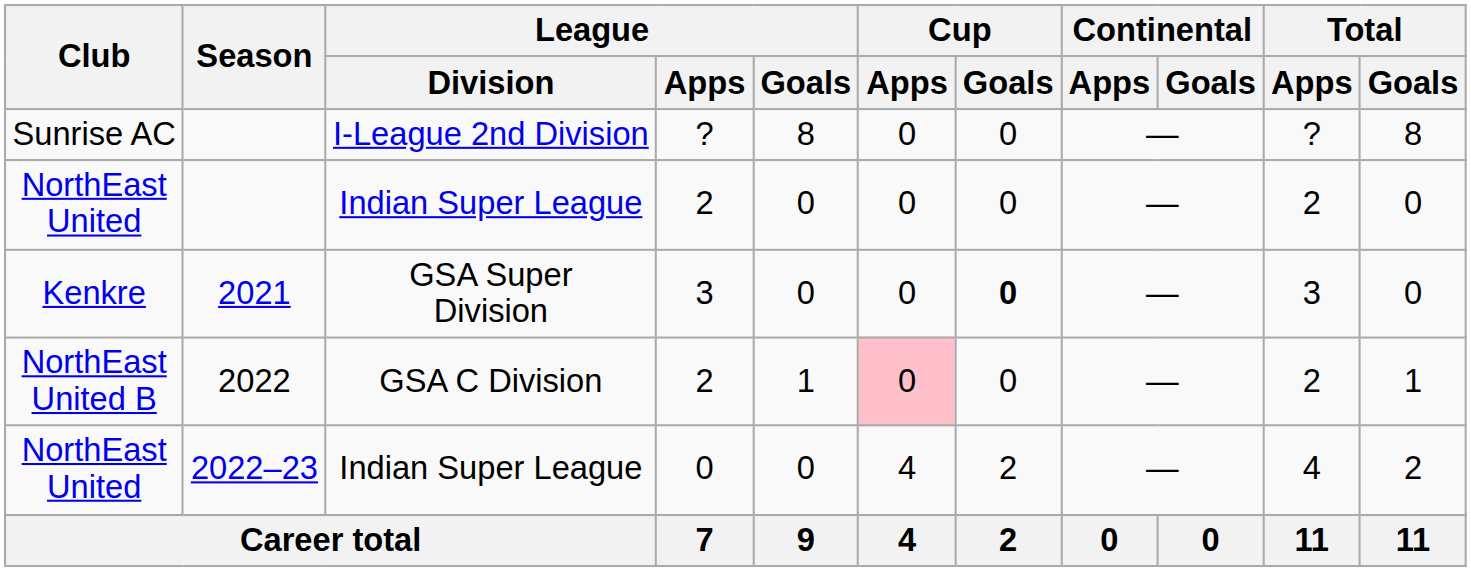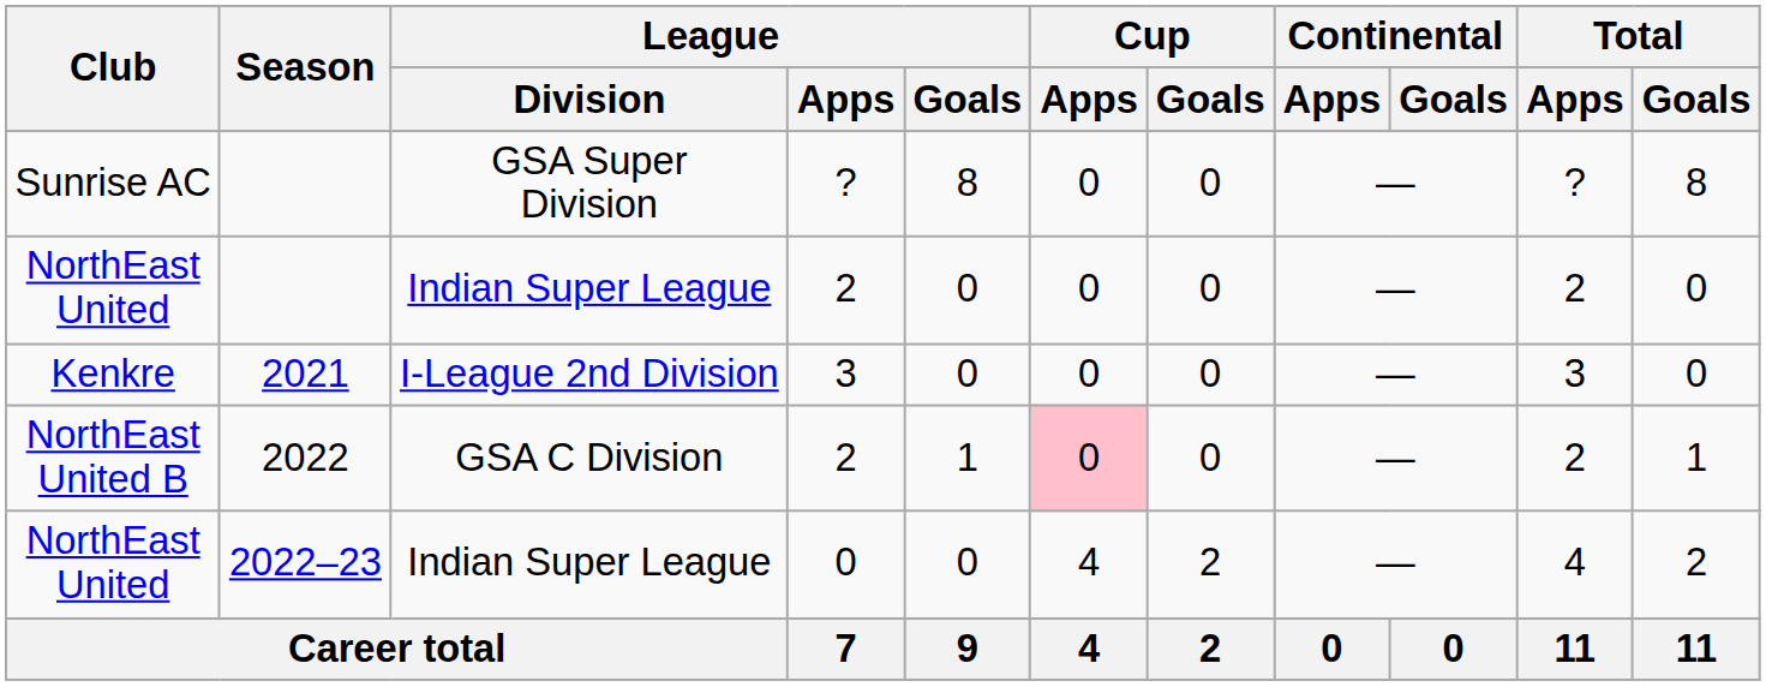 <table class="wikitable" style="text-align: center;">
 <tr>
 <th rowspan="2">Club</th>
 <th rowspan="2">Season</th>
 <th colspan="3">League</th>
 <th colspan="2">Cup</th>
 <th colspan="2">Continental</th>
 <th colspan="2">Total</th>
 </tr>
 <tr>
 <th>Division</th>
 <th>Apps</th>
 <th>Goals</th>
 <th>Apps</th>
 <th>Goals</th>
 <th>Apps</th>
 <th>Goals</th>
 <th>Apps</th>
 <th>Goals</th>
 </tr>
 <tr>
 <td rowspan="1">Sunrise AC</td>
 <td></td>
-<td rowspan="1"><a href='#'>I-League 2nd Division</a></td>
+<td rowspan="1">GSA Super <br>Division</td>
 <td>?</td>
 <td>8</td>
 <td>0</td>
 <td>0</td>
 <td colspan="2">—</td>
 <td>?</td>
 <td>8</td>
 </tr>
 <tr>
 <td rowspan="1"><a href='#'>NorthEast <br>United</a></td>
 <td></td>
 <td rowspan="1"><a href='#'>Indian Super League</a></td>
 <td>2</td>
 <td>0</td>
 <td>0</td>
 <td>0</td>
 <td colspan="2">—</td>
 <td>2</td>
 <td>0</td>
 </tr>
 <tr>
 <td rowspan="1"><a href='#'>Kenkre</a></td>
 <td><a href='#'>2021</a></td>
-<td rowspan="1">GSA Super <br>Division</td>
+<td rowspan="1"><a href='#'>I-League 2nd Division</a></td>
 <td>3</td>
 <td>0</td>
 <td>0</td>
-<td><strong>0</strong></td>
+<td>0</td>
 <td colspan="2">—</td>
 <td>3</td>
 <td>0</td>
 </tr>
 <tr>
 <td rowspan="1"><a href='#'>NorthEast <br>United B</a></td>
 <td>2022</td>
 <td rowspan="1">GSA C Division</td>
 <td>2</td>
 <td>1</td>
 <td style="background: pink;">0</td>
 <td>0</td>
 <td colspan="2">—</td>
 <td>2</td>
 <td>1</td>
 </tr>
 <tr>
 <td rowspan="1"><a href='#'>NorthEast <br>United</a></td>
 <td><a href='#'>2022–23</a></td>
 <td rowspan="1">Indian Super League</td>
 <td>0</td>
 <td>0</td>
 <td>4</td>
 <td>2</td>
 <td colspan="2">—</td>
 <td>4</td>
 <td>2</td>
 </tr>
 <tr>
 <th colspan="3">Career total</th>
 <th>7</th>
 <th>9</th>
 <th>4</th>
 <th>2</th>
 <th>0</th>
 <th>0</th>
 <th>11</th>
 <th>11</th>
 </tr>
 </table>
